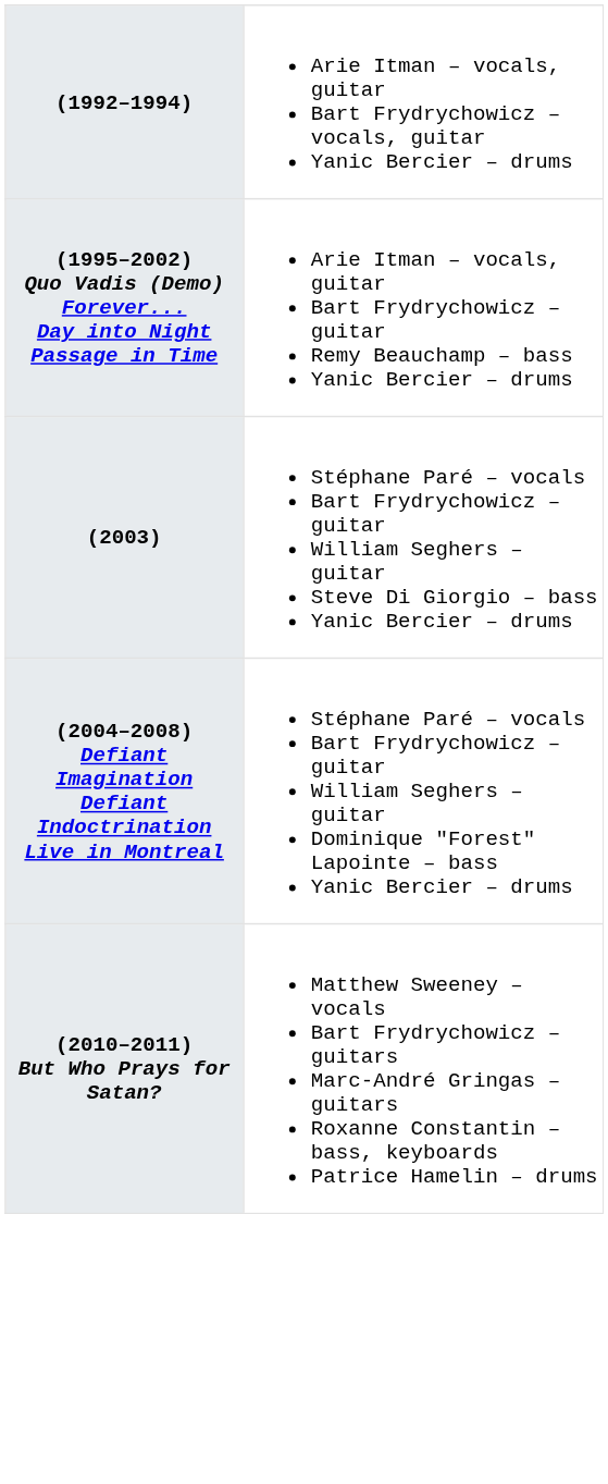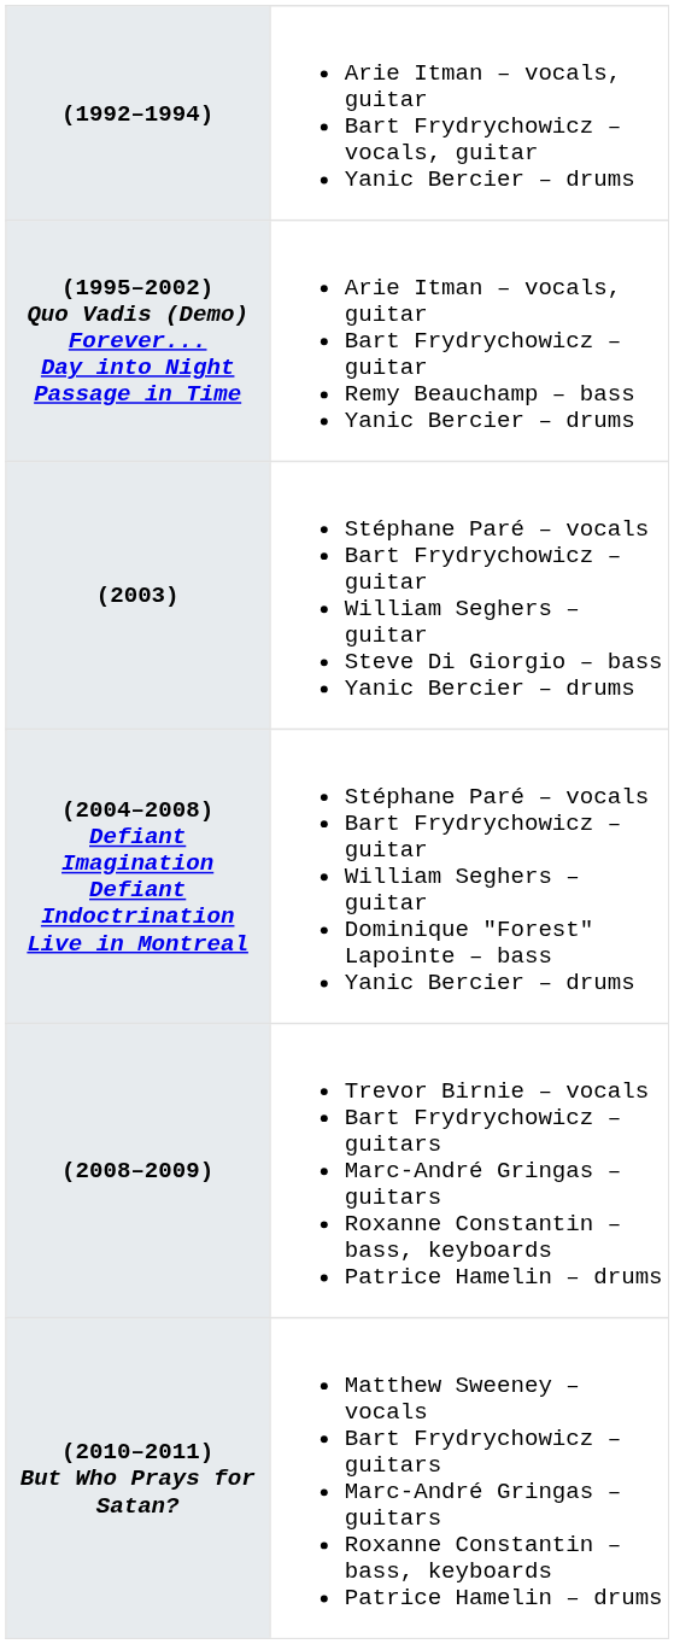 <table class="toccolours"  border=1 cellpadding=2 cellspacing=0 style="float: right; width: 375px; margin: 0 0 1em 1em; border-collapse: collapse; border: 1px solid #E2E2E2;">
 <tr>
 <th bgcolor="#E7EBEE">(1992–1994)<br></th>
 <td><br><ul><li>Arie Itman – vocals, guitar</li><li>Bart Frydrychowicz – vocals, guitar</li><li>Yanic Bercier – drums</li></ul></td>
 </tr>
 <tr>
 <th bgcolor="#E7EBEE">(1995–2002)<br><em>Quo Vadis (Demo)</em><br><em><a href='#'>Forever...</a></em><br><em><a href='#'>Day into Night</a></em><br><em><a href='#'>Passage in Time</a></em></th>
 <td><br><ul><li>Arie Itman – vocals, guitar</li><li>Bart Frydrychowicz – guitar</li><li>Remy Beauchamp – bass</li><li>Yanic Bercier – drums</li></ul></td>
 </tr>
 <tr>
 <th bgcolor="#E7EBEE">(2003)</th>
 <td><br><ul><li>Stéphane Paré – vocals</li><li>Bart Frydrychowicz – guitar</li><li>William Seghers – guitar</li><li>Steve Di Giorgio – bass</li><li>Yanic Bercier – drums</li></ul></td>
 </tr>
 <tr>
 <th bgcolor="#E7EBEE">(2004–2008)<br><em><a href='#'>Defiant Imagination</a></em><br><em><a href='#'>Defiant Indoctrination</a></em><br><em><a href='#'>Live in Montreal</a></em></th>
 <td><br><ul><li>Stéphane Paré – vocals</li><li>Bart Frydrychowicz – guitar</li><li>William Seghers – guitar</li><li>Dominique "Forest" Lapointe – bass</li><li>Yanic Bercier – drums</li></ul></td>
 </tr>
 <tr>
+<th bgcolor="#E7EBEE">(2008–2009)</th>
+<td><br><ul><li>Trevor Birnie – vocals</li><li>Bart Frydrychowicz – guitars</li><li>Marc-André Gringas – guitars</li><li>Roxanne Constantin – bass, keyboards</li><li>Patrice Hamelin – drums</li></ul></td>
+</tr>
+<tr>
 <th bgcolor="#E7EBEE">(2010–2011)<br><em>But Who Prays for Satan?</em></th>
 <td><br><ul><li>Matthew Sweeney – vocals</li><li>Bart Frydrychowicz – guitars</li><li>Marc-André Gringas – guitars</li><li>Roxanne Constantin – bass, keyboards</li><li>Patrice Hamelin – drums</li></ul></td>
 </tr>
 </table>
